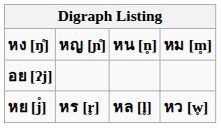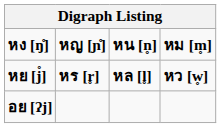 <table class="wikitable">
 <tr>
 <th colspan="4">Digraph Listing</th>
 </tr>
 <tr>
 <td><strong>หง [ŋ̊]</strong></td>
 <td><strong>หญ [ɲ̊]</strong></td>
 <td><strong>หน [n̥]</strong></td>
 <td><strong>หม [m̥]</strong></td>
 </tr>
 <tr>
+<td><strong>หย [j̊]</strong></td>
+<td><strong>หร [r̥]</strong></td>
+<td><strong>หล [l̥]</strong></td>
+<td><strong>หว [w̥]</strong></td>
+</tr>
+<tr>
 <td><strong>อย [ʔj]</strong></td>
 <td></td>
 <td></td>
 <td></td>
 </tr>
-<tr>
-<td><strong>หย [j̊]</strong></td>
-<td><strong>หร [r̥]</strong></td>
-<td><strong>หล [l̥]</strong></td>
-<td><strong>หว [w̥]</strong></td>
-</tr>
 </table>
